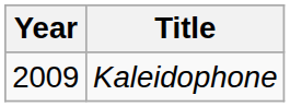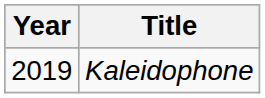 <table class="wikitable">
 <tr>
 <th>Year</th>
 <th>Title</th>
 </tr>
 <tr>
-<td>2009</td>
+<td>2019</td>
 <td><em>Kaleidophone</em></td>
 </tr>
 </table>
